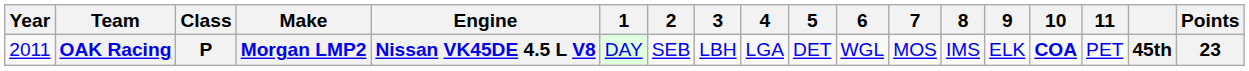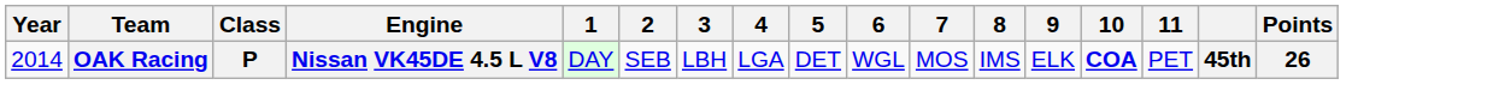 <table class="wikitable" style="text-align:center; font-size:85%">
 <tr>
 <th>Year</th>
 <th>Team</th>
 <th>Class</th>
-<th>Make</th>
 <th>Engine</th>
 <th>1</th>
 <th>2</th>
 <th>3</th>
 <th>4</th>
 <th>5</th>
 <th>6</th>
 <th>7</th>
 <th>8</th>
 <th>9</th>
 <th>10</th>
 <th>11</th>
 <th></th>
 <th>Points</th>
 </tr>
 <tr>
-<td><a href='#'>2011</a></td>
+<td><a href='#'>2014</a></td>
 <th nowrap><a href='#'>OAK Racing</a></th>
 <th>P</th>
-<th nowrap><a href='#'>Morgan LMP2</a></th>
 <th nowrap><a href='#'>Nissan</a> <a href='#'>VK45DE</a> 4.5 L <a href='#'>V8</a></th>
 <td style="background:#dfffdf;"><a href='#'>DAY</a><br></td>
 <td><a href='#'>SEB</a></td>
 <td><a href='#'>LBH</a></td>
 <td><a href='#'>LGA</a></td>
 <td><a href='#'>DET</a></td>
 <td><a href='#'>WGL</a></td>
 <td><a href='#'>MOS</a></td>
 <td><a href='#'>IMS</a></td>
 <td><a href='#'>ELK</a></td>
 <td><strong><a href='#'>COA</a></strong></td>
 <td><a href='#'>PET</a></td>
 <th>45th</th>
-<th>23</th>
+<th>26</th>
 </tr>
 </table>
